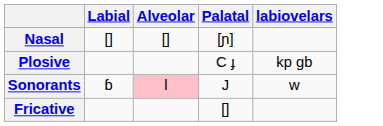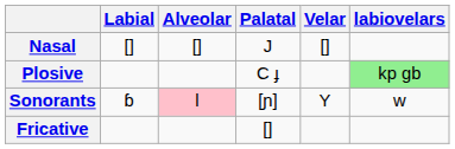 <table class="wikitable" style="text-align:center">
 <tr>
 <th></th>
 <th><a href='#'>Labial</a></th>
 <th><a href='#'>Alveolar</a></th>
 <th><a href='#'>Palatal</a></th>
+<th><a href='#'>Velar</a></th>
 <th><a href='#'>labiovelars</a></th>
 </tr>
 <tr>
 <th><a href='#'>Nasal</a></th>
 <td>[]</td>
 <td>[]</td>
-<td>[ɲ]</td>
+<td>J</td>
+<td>[]</td>
 <td></td>
 </tr>
 <tr>
 <th><a href='#'>Plosive</a></th>
 <td>  </td>
 <td>  </td>
 <td>C ɟ</td>
-<td>kp gb</td>
+<td>  </td>
+<td style="background: lightgreen;">kp gb</td>
 </tr>
 <tr>
 <th><a href='#'>Sonorants</a></th>
 <td>ɓ</td>
 <td style="background: pink;">l</td>
-<td>J</td>
+<td>[ɲ]</td>
+<td>Y</td>
 <td>w</td>
 </tr>
 <tr>
 <th><a href='#'>Fricative</a></th>
 <td>  </td>
 <td>  </td>
 <td>[]</td>
 <td></td>
+<td></td>
 </tr>
 </table>
